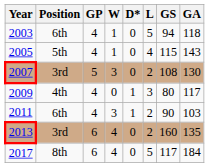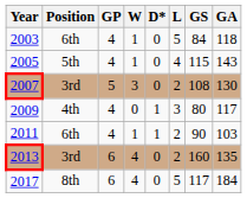 <table class="wikitable" style="text-align: center;">
 <tr>
 <th>Year</th>
 <th>Position</th>
 <th>GP</th>
 <th>W</th>
 <th>D*</th>
 <th>L</th>
 <th>GS</th>
 <th>GA</th>
 </tr>
 <tr>
 <td> <a href='#'>2003</a></td>
 <td>6th</td>
 <td>4</td>
 <td>1</td>
 <td>0</td>
 <td>5</td>
-<td>94</td>
+<td>84</td>
 <td>118</td>
 </tr>
 <tr>
 <td> <a href='#'>2005</a></td>
 <td>5th</td>
 <td>4</td>
 <td>1</td>
 <td>0</td>
 <td>4</td>
 <td>115</td>
 <td>143</td>
 </tr>
 <tr style="background: #cfaa88;">
 <td style="border: 3px solid red"> <a href='#'>2007</a></td>
 <td>3rd</td>
 <td>5</td>
 <td>3</td>
 <td>0</td>
 <td>2</td>
 <td>108</td>
 <td>130</td>
 </tr>
 <tr>
 <td> <a href='#'>2009</a></td>
 <td>4th</td>
 <td>4</td>
 <td>0</td>
 <td>1</td>
 <td>3</td>
 <td>80</td>
 <td>117</td>
 </tr>
 <tr>
 <td> <a href='#'>2011</a></td>
 <td>6th</td>
 <td>4</td>
-<td>3</td>
+<td>1</td>
 <td>1</td>
 <td>2</td>
 <td>90</td>
 <td>103</td>
 </tr>
 <tr style="background: #cfaa88;">
 <td style="border: 3px solid red"> <a href='#'>2013</a></td>
 <td>3rd</td>
 <td>6</td>
 <td>4</td>
 <td>0</td>
 <td>2</td>
 <td>160</td>
 <td>135</td>
 </tr>
 <tr>
 <td> <a href='#'>2017</a></td>
 <td>8th</td>
 <td>6</td>
 <td>4</td>
 <td>0</td>
 <td>5</td>
 <td>117</td>
 <td>184</td>
 </tr>
 </table>
